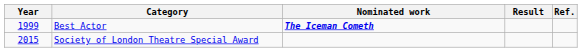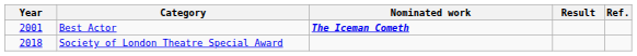 <table class=wikitable>
 <tr>
 <th scope="col" style="width:5em;">Year</th>
 <th scope="col" style="width:26em;">Category</th>
 <th scope="col" style="width:25em;">Nominated work</th>
 <th scope="col" style="width:5em;">Result</th>
 <th>Ref.</th>
 </tr>
 <tr>
-<td style="text-align:center;"><a href='#'>1999</a></td>
+<td style="text-align:center;"><a href='#'>2001</a></td>
 <td><a href='#'>Best Actor</a></td>
 <td><strong><em><a href='#'>The Iceman Cometh</a></em></strong></td>
 <td></td>
 <td></td>
 </tr>
 <tr>
-<td style="text-align:center;"><a href='#'>2015</a></td>
+<td style="text-align:center;"><a href='#'>2018</a></td>
 <td><a href='#'>Society of London Theatre Special Award</a></td>
 <td></td>
 <td></td>
 <td></td>
 </tr>
 </table>
